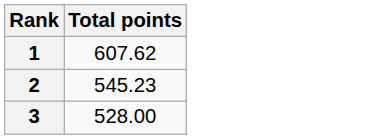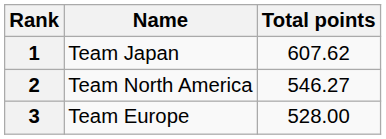 <table class="wikitable sortable">
 <tr>
 <th>Rank</th>
+<th>Name</th>
 <th>Total points</th>
 </tr>
 <tr>
 <th>1</th>
+<td>Team Japan</td>
 <td align="center">607.62</td>
 </tr>
 <tr>
 <th>2</th>
-<td align="center">545.23</td>
+<td>Team North America</td>
+<td align="center">546.27</td>
 </tr>
 <tr>
 <th>3</th>
+<td>Team Europe</td>
 <td align="center">528.00</td>
 </tr>
 </table>
